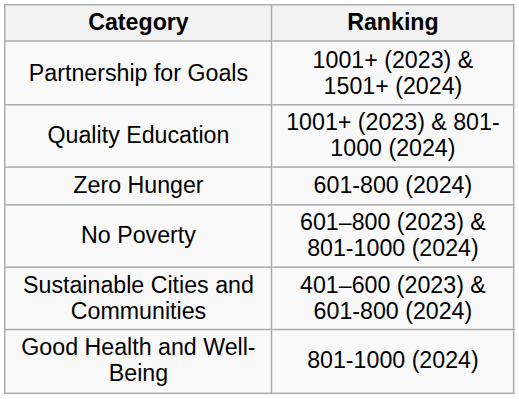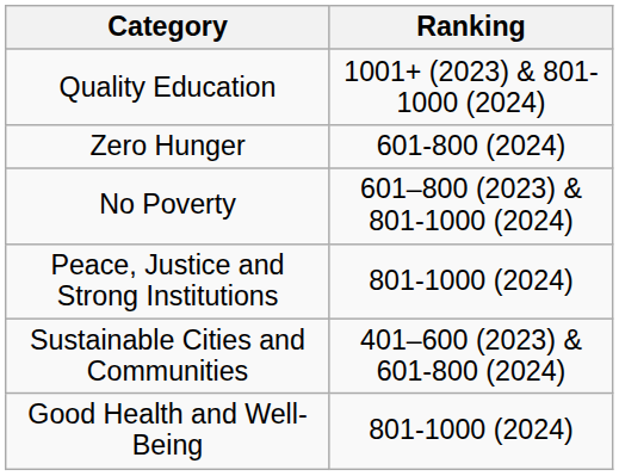 <table class="wikitable floatleft" style="width: 22em; text-align:center;">
 <tr>
 <th style="text-align: center;"><strong>Category</strong></th>
 <th style="text-align: center;"><strong>Ranking</strong></th>
-</tr>
-<tr>
-<td>Partnership for Goals</td>
-<td>1001+ (2023) & 1501+ (2024)</td>
 </tr>
 <tr>
 <td>Quality Education</td>
 <td>1001+ (2023) & 801-1000 (2024)</td>
 </tr>
 <tr>
 <td>Zero Hunger</td>
 <td>601-800 (2024)</td>
 </tr>
 <tr>
 <td>No Poverty</td>
 <td>601–800 (2023) & 801-1000 (2024)</td>
 </tr>
 <tr>
+<td>Peace, Justice and Strong Institutions</td>
+<td>801-1000 (2024)</td>
+</tr>
+<tr>
 <td>Sustainable Cities and Communities</td>
 <td>401–600 (2023) & 601-800 (2024)</td>
 </tr>
 <tr>
 <td>Good Health and Well-Being</td>
 <td>801-1000 (2024)</td>
 </tr>
 </table>
